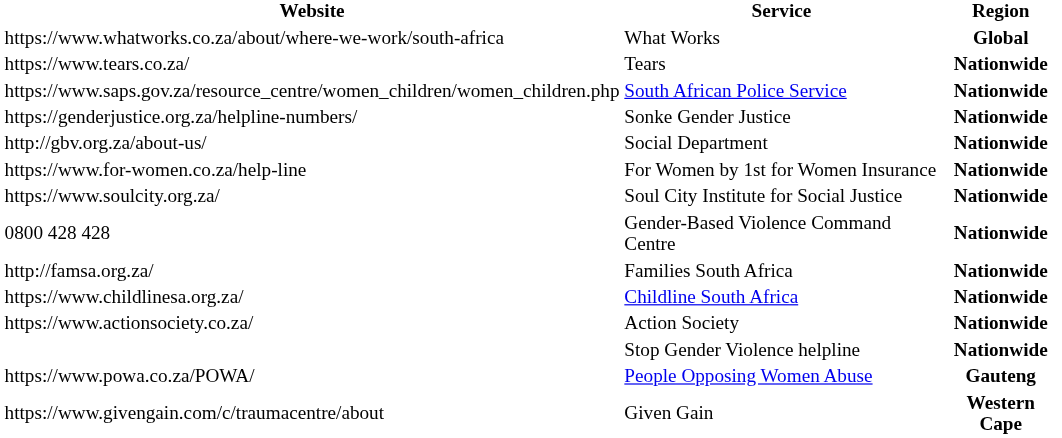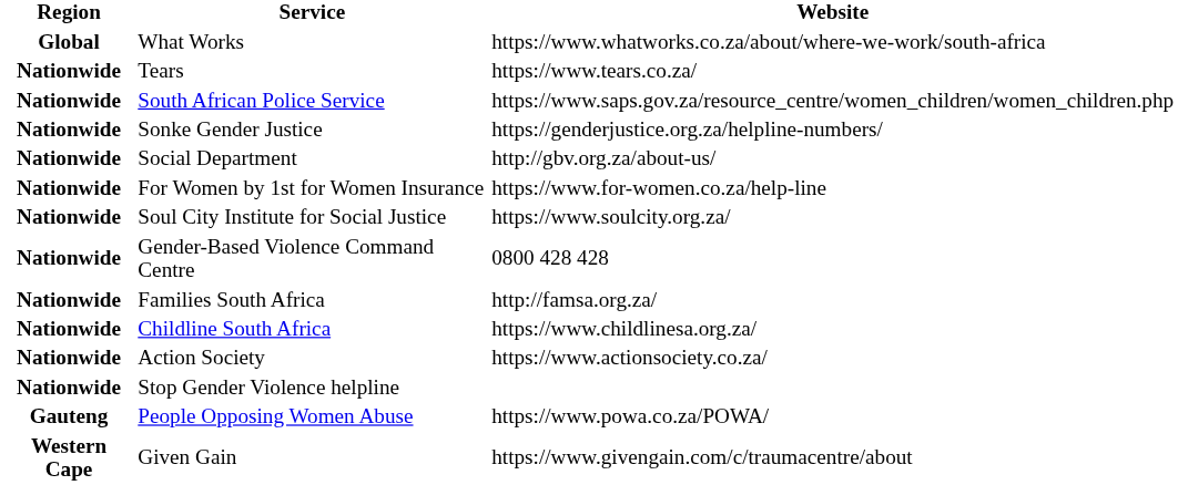 <table>
 <tr>
+<th>Region</th>
+<th>Service</th>
 <th>Website</th>
-<th>Service</th>
-<th>Region</th>
 </tr>
 <tr>
+<th>Global</th>
+<td>What Works</td>
 <td>https://www.whatworks.co.za/about/where-we-work/south-africa</td>
-<td>What Works</td>
-<th>Global</th>
 </tr>
 <tr>
+<th>Nationwide</th>
+<td>Tears</td>
 <td>https://www.tears.co.za/</td>
-<td>Tears</td>
-<th>Nationwide</th>
 </tr>
 <tr>
+<th>Nationwide</th>
+<td><a href='#'>South African Police Service</a></td>
 <td>https://www.saps.gov.za/resource_centre/women_children/women_children.php</td>
-<td><a href='#'>South African Police Service</a></td>
-<th>Nationwide</th>
 </tr>
 <tr>
+<th>Nationwide</th>
+<td>Sonke Gender Justice</td>
 <td>https://genderjustice.org.za/helpline-numbers/</td>
-<td>Sonke Gender Justice</td>
-<th>Nationwide</th>
 </tr>
 <tr>
+<th>Nationwide</th>
+<td>Social Department</td>
 <td>http://gbv.org.za/about-us/</td>
-<td>Social Department</td>
-<th>Nationwide</th>
 </tr>
 <tr>
+<th>Nationwide</th>
+<td>For Women by 1st for Women Insurance</td>
 <td>https://www.for-women.co.za/help-line</td>
-<td>For Women by 1st for Women Insurance</td>
-<th>Nationwide</th>
 </tr>
 <tr>
+<th>Nationwide</th>
+<td>Soul City Institute for Social Justice</td>
 <td>https://www.soulcity.org.za/</td>
-<td>Soul City Institute for Social Justice</td>
-<th>Nationwide</th>
 </tr>
 <tr>
+<th>Nationwide</th>
+<td>Gender-Based Violence Command Centre</td>
 <td>0800 428 428</td>
-<td>Gender-Based Violence Command Centre</td>
-<th>Nationwide</th>
 </tr>
 <tr>
+<th>Nationwide</th>
+<td>Families South Africa</td>
 <td>http://famsa.org.za/</td>
-<td>Families South Africa</td>
-<th>Nationwide</th>
 </tr>
 <tr>
+<th>Nationwide</th>
+<td><a href='#'>Childline South Africa</a></td>
 <td>https://www.childlinesa.org.za/</td>
-<td><a href='#'>Childline South Africa</a></td>
-<th>Nationwide</th>
 </tr>
 <tr>
+<th>Nationwide</th>
+<td>Action Society</td>
 <td>https://www.actionsociety.co.za/</td>
-<td>Action Society</td>
-<th>Nationwide</th>
 </tr>
 <tr>
+<th>Nationwide</th>
+<td>Stop Gender Violence helpline</td>
 <td></td>
-<td>Stop Gender Violence helpline</td>
-<th>Nationwide</th>
 </tr>
 <tr>
+<th>Gauteng</th>
+<td><a href='#'>People Opposing Women Abuse</a></td>
 <td>https://www.powa.co.za/POWA/</td>
-<td><a href='#'>People Opposing Women Abuse</a></td>
-<th>Gauteng</th>
 </tr>
 <tr>
+<th>Western Cape</th>
+<td>Given Gain</td>
 <td>https://www.givengain.com/c/traumacentre/about</td>
-<td>Given Gain</td>
-<th>Western Cape</th>
 </tr>
 </table>
